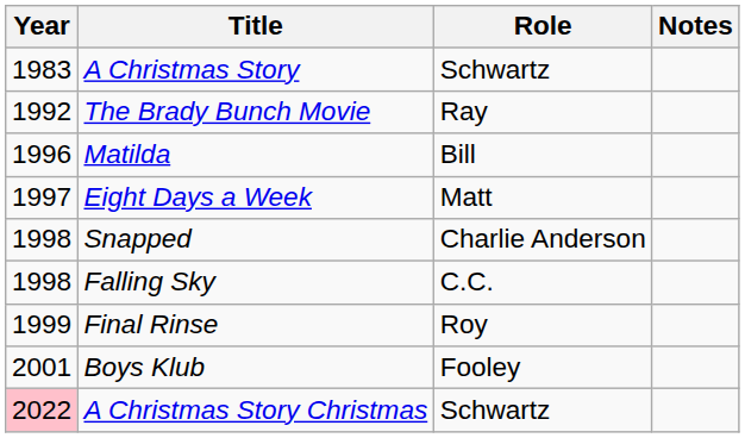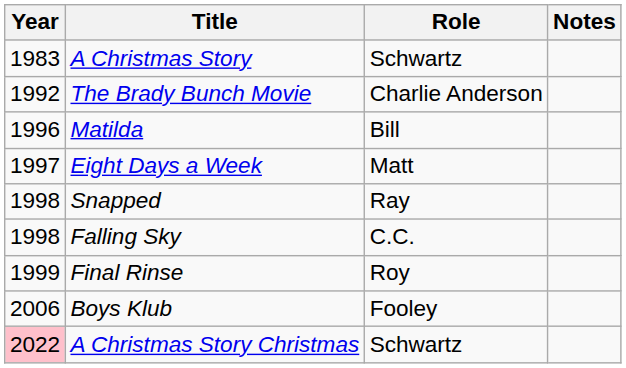 <table class="wikitable sortable">
 <tr>
 <th>Year</th>
 <th>Title</th>
 <th>Role</th>
 <th class="unsortable">Notes</th>
 </tr>
 <tr>
 <td>1983</td>
 <td><em><a href='#'>A Christmas Story</a></em></td>
 <td>Schwartz</td>
 <td></td>
 </tr>
 <tr>
 <td>1992</td>
 <td><em><a href='#'>The Brady Bunch Movie</a></em></td>
-<td>Ray</td>
+<td>Charlie Anderson</td>
 <td></td>
 </tr>
 <tr>
 <td>1996</td>
 <td><em><a href='#'>Matilda</a></em></td>
 <td>Bill</td>
 <td></td>
 </tr>
 <tr>
 <td>1997</td>
 <td><em><a href='#'>Eight Days a Week</a></em></td>
 <td>Matt</td>
 <td></td>
 </tr>
 <tr>
 <td>1998</td>
 <td><em>Snapped</em></td>
-<td>Charlie Anderson</td>
+<td>Ray</td>
 <td></td>
 </tr>
 <tr>
 <td>1998</td>
 <td><em>Falling Sky</em></td>
 <td>C.C.</td>
 <td></td>
 </tr>
 <tr>
 <td>1999</td>
 <td><em>Final Rinse</em></td>
 <td>Roy</td>
 <td></td>
 </tr>
 <tr>
-<td>2001</td>
+<td>2006</td>
 <td><em>Boys Klub</em></td>
 <td>Fooley</td>
 <td></td>
 </tr>
 <tr>
 <td style="background: pink;">2022</td>
 <td><em><a href='#'>A Christmas Story Christmas</a></em></td>
 <td>Schwartz</td>
 <td></td>
 </tr>
 </table>
